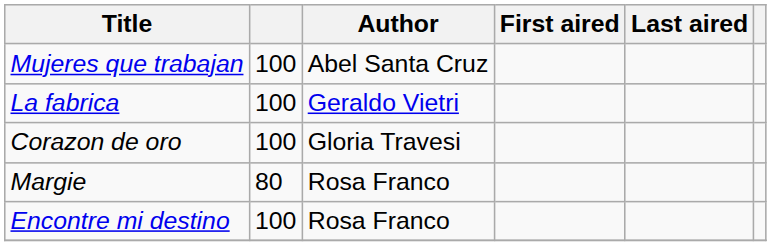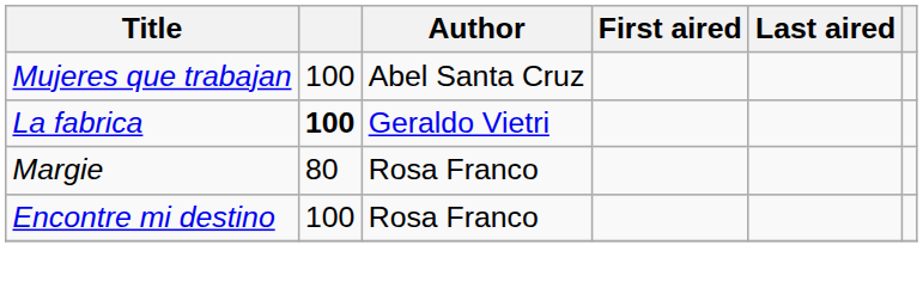 <table class="wikitable sortable">
 <tr>
 <th>Title</th>
 <th></th>
 <th>Author</th>
 <th>First aired</th>
 <th>Last aired</th>
 <th></th>
 </tr>
 <tr>
 <td><em><a href='#'>Mujeres que trabajan</a></em></td>
 <td>100</td>
 <td>Abel Santa Cruz</td>
 <td></td>
 <td></td>
 <td></td>
 </tr>
 <tr>
 <td><em><a href='#'>La fabrica</a></em></td>
-<td>100</td>
+<td><strong>100</strong></td>
 <td><a href='#'>Geraldo Vietri</a></td>
-<td></td>
-<td></td>
-<td></td>
-</tr>
-<tr>
-<td><em>Corazon de oro</em></td>
-<td>100</td>
-<td>Gloria Travesi</td>
 <td></td>
 <td></td>
 <td></td>
 </tr>
 <tr>
 <td><em>Margie</em></td>
 <td>80</td>
 <td>Rosa Franco</td>
 <td></td>
 <td></td>
 <td></td>
 </tr>
 <tr>
 <td><em><a href='#'>Encontre mi destino</a></em></td>
 <td>100</td>
 <td>Rosa Franco</td>
 <td></td>
 <td></td>
 <td></td>
 </tr>
 <tr>
 </tr>
 </table>
